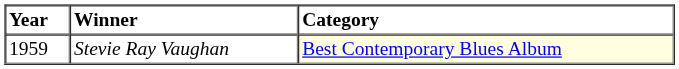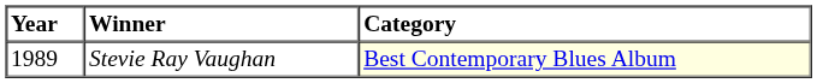 <table border=1 cellspacing=0 cellpadding=2 width="550px">
 <tr>
 <th align="left">Year</th>
 <th align="left">Winner</th>
 <th align="left">Category</th>
 </tr>
 <tr>
-<td align="left">1959</td>
+<td align="left">1989</td>
 <td align="left"><em>Stevie Ray Vaughan</em></td>
 <td align="left" style="background: lightyellow;"><a href='#'>Best Contemporary Blues Album</a></td>
 </tr>
 <tr>
 </tr>
 </table>
